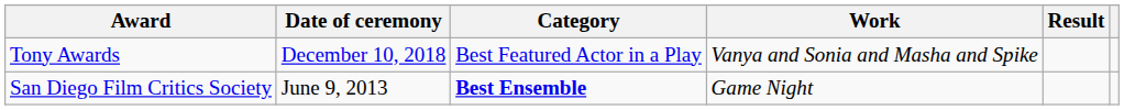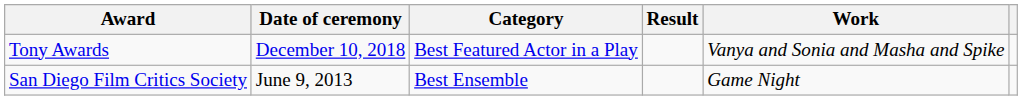 <table class="wikitable sortable">
 <tr style="background:#ccc; text-align:center;">
 <th scope="col">Award</th>
 <th scope="col">Date of ceremony</th>
 <th scope="col">Category</th>
+<th scope="col">Result</th>
 <th scope="col">Work</th>
-<th scope="col">Result</th>
 <th scope="col" class="unsortable"></th>
 </tr>
 <tr>
 <td scope="row"><a href='#'>Tony Awards</a></td>
 <td><a href='#'>December 10, 2018</a></td>
 <td><a href='#'>Best Featured Actor in a Play</a></td>
+<td></td>
 <td><em>Vanya and Sonia and Masha and Spike</em></td>
-<td></td>
 <td style="text-align:center;"></td>
 </tr>
 <tr>
 <td scope="row"><a href='#'>San Diego Film Critics Society</a></td>
 <td>June 9, 2013</td>
-<td><strong><a href='#'>Best Ensemble</a></strong></td>
+<td><a href='#'>Best Ensemble</a></td>
+<td></td>
 <td><em>Game Night</em></td>
-<td></td>
 <td style="text-align:center;"></td>
 </tr>
 </table>
